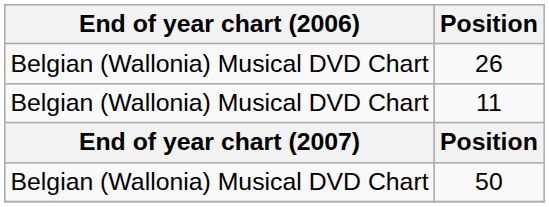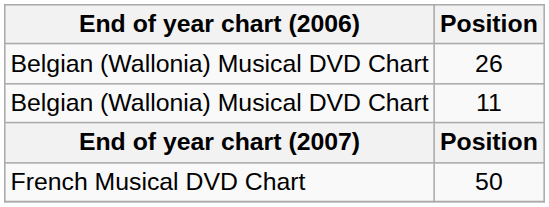 <table class="wikitable sortable">
 <tr>
 <th>End of year chart (2006)</th>
 <th>Position</th>
 </tr>
 <tr>
 <td>Belgian (Wallonia) Musical DVD Chart</td>
 <td align="center">26</td>
 </tr>
 <tr>
 <td>Belgian (Wallonia) Musical DVD Chart</td>
 <td align="center">11</td>
 </tr>
 <tr>
 <th>End of year chart (2007)</th>
 <th>Position</th>
 </tr>
 <tr>
-<td>Belgian (Wallonia) Musical DVD Chart</td>
+<td>French Musical DVD Chart</td>
 <td align="center">50</td>
 </tr>
 <tr>
 </tr>
 </table>
